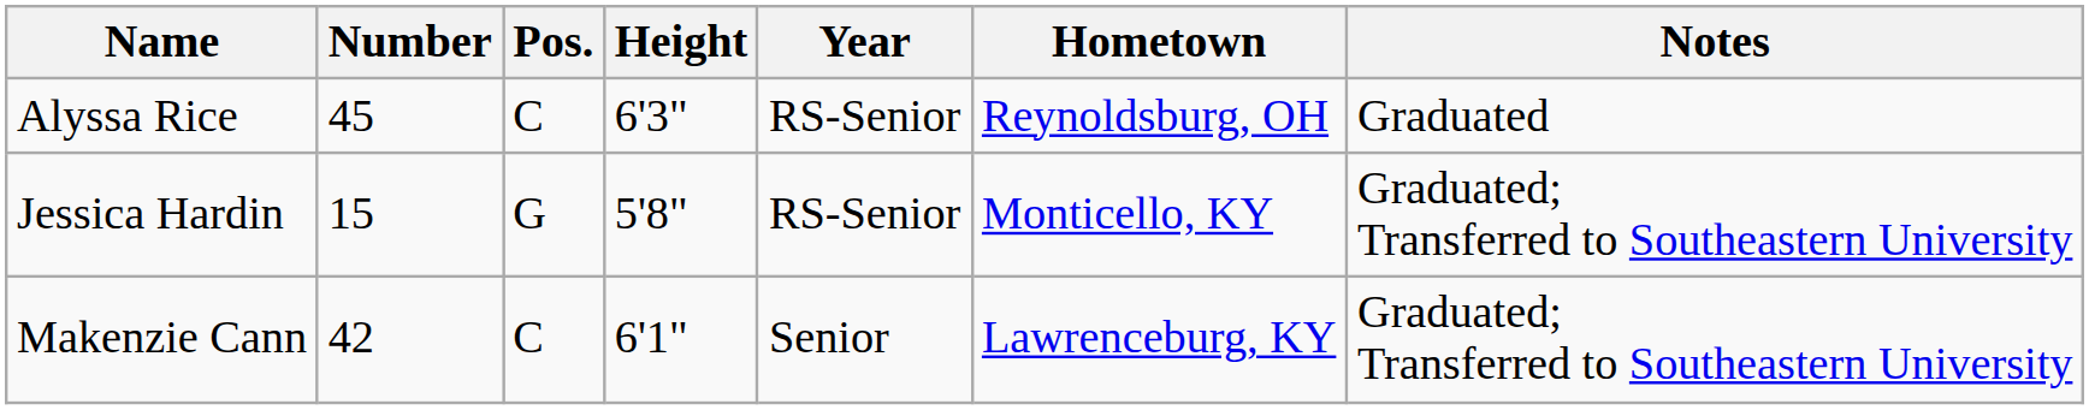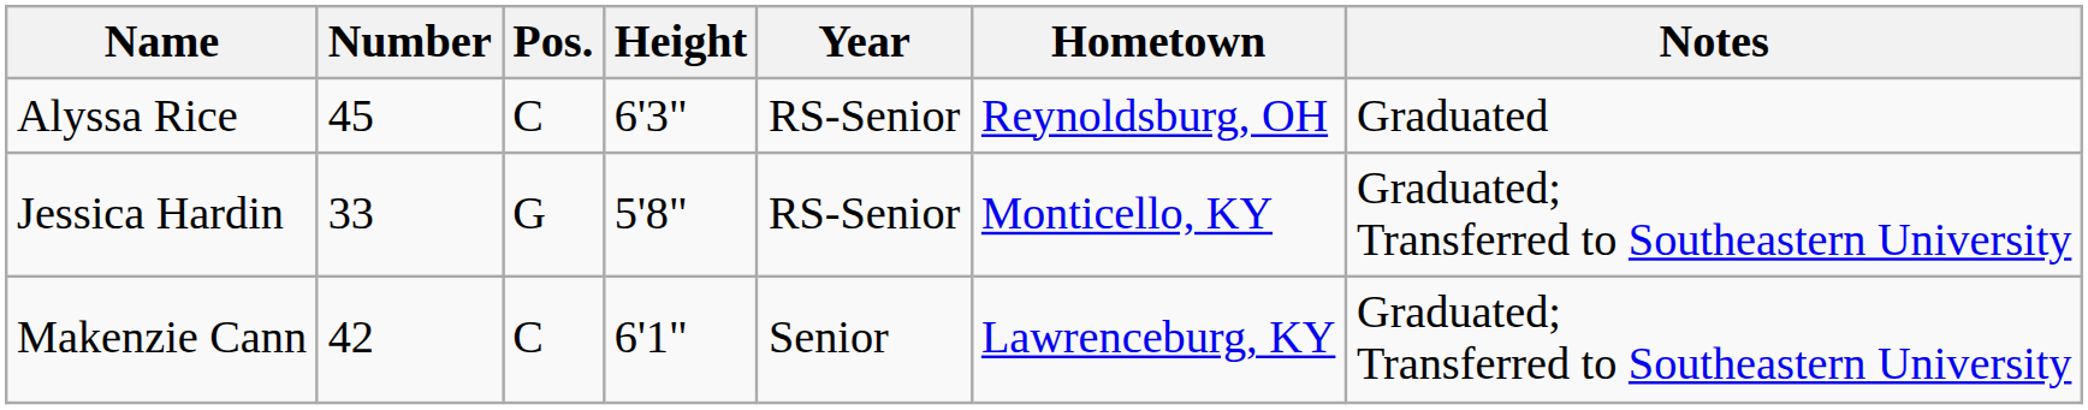 <table class="wikitable">
 <tr>
 <th>Name</th>
 <th>Number</th>
 <th>Pos.</th>
 <th>Height</th>
 <th>Year</th>
 <th>Hometown</th>
 <th>Notes</th>
 </tr>
 <tr>
 <td>Alyssa Rice</td>
 <td>45</td>
 <td>C</td>
 <td>6'3"</td>
 <td>RS-Senior</td>
 <td><a href='#'>Reynoldsburg, OH</a></td>
 <td>Graduated</td>
 </tr>
 <tr>
 <td>Jessica Hardin</td>
-<td>15</td>
+<td>33</td>
 <td>G</td>
 <td>5'8"</td>
 <td>RS-Senior</td>
 <td><a href='#'>Monticello, KY</a></td>
 <td>Graduated;<br>Transferred to <a href='#'>Southeastern University</a></td>
 </tr>
 <tr>
 <td>Makenzie Cann</td>
 <td>42</td>
 <td>C</td>
 <td>6'1"</td>
 <td>Senior</td>
 <td><a href='#'>Lawrenceburg, KY</a></td>
 <td>Graduated;<br>Transferred to <a href='#'>Southeastern University</a></td>
 </tr>
 </table>
